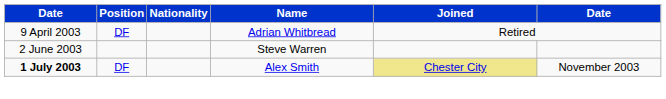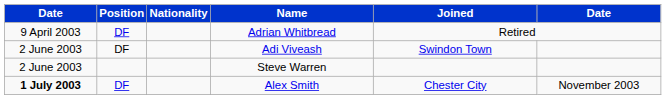 <table class="wikitable"  style="text-align:center; font-size:90%; ">
 <tr>
 <th style="background:#03c; color:white; width:110px;">Date</th>
 <th style="background:#03c; color:white; width:55px;">Position</th>
 <th style="background:#03c; color:white; width:55px;">Nationality</th>
 <th style="background:#03c; color:white; width:200px;">Name</th>
 <th style="background:#03c; color:white; width:200px;">Joined</th>
 <th style="background:#03c; color:white; width:150px;">Date</th>
 </tr>
 <tr>
 <td>9 April 2003</td>
 <td><a href='#'>DF</a></td>
 <td></td>
 <td><a href='#'>Adrian Whitbread</a></td>
 <td colspan="2">Retired</td>
 </tr>
 <tr>
 <td>2 June 2003</td>
+<td>DF</td>
+<td></td>
+<td><a href='#'>Adi Viveash</a></td>
+<td><a href='#'>Swindon Town</a></td>
+<td></td>
+</tr>
+<tr>
+<td>2 June 2003</td>
 <td></td>
 <td></td>
 <td>Steve Warren</td>
 <td></td>
 <td></td>
 </tr>
 <tr>
 <td><strong>1 July 2003</strong></td>
 <td><a href='#'>DF</a></td>
 <td></td>
 <td><a href='#'>Alex Smith</a></td>
-<td style="background: khaki;"><a href='#'>Chester City</a></td>
+<td><a href='#'>Chester City</a></td>
 <td>November 2003</td>
 </tr>
 </table>
